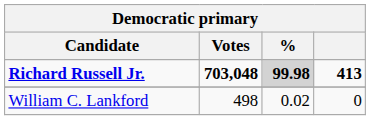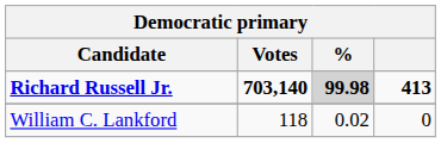 <table class="wikitable" style="font-size: 95%;">
 <tr>
 <th colspan="4">Democratic primary</th>
 </tr>
 <tr>
 <th colspan="1" style="width: 170px">Candidate</th>
 <th style="width: 50px">Votes</th>
 <th style="width: 40px">%</th>
 <th style="width: 40px"></th>
 </tr>
 <tr>
 </tr>
 <tr>
 <td><strong><a href='#'>Richard Russell Jr.</a></strong></td>
-<td align="right"><strong>703,048</strong></td>
+<td align="right"><strong>703,140</strong></td>
 <td align="right" style="background: lightgrey;"><strong>99.98</strong></td>
 <td align="right"><strong>413</strong></td>
 </tr>
 <tr>
 </tr>
 <tr>
 <td><a href='#'>William C. Lankford</a></td>
-<td align="right">498</td>
+<td align="right">118</td>
 <td align="right">0.02</td>
 <td align="right">0</td>
 </tr>
 <tr>
 </tr>
 </table>
